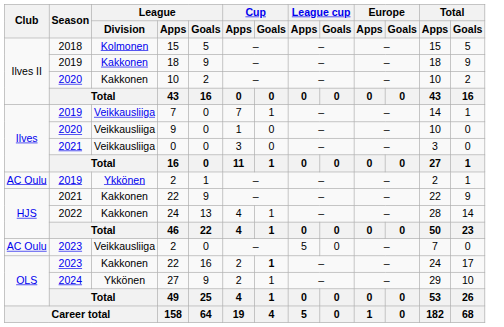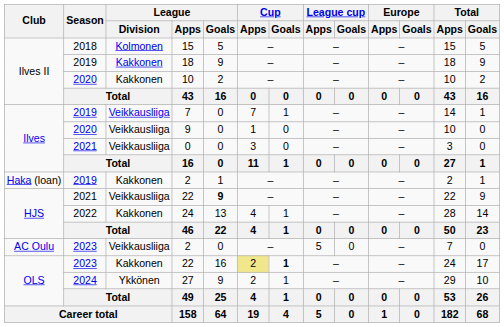 <table class="wikitable" style="text-align:center">
 <tr>
 <th rowspan="2">Club</th>
 <th rowspan="2">Season</th>
 <th colspan="3">League</th>
 <th colspan="2"><a href='#'>Cup</a></th>
 <th colspan="2"><a href='#'>League cup</a></th>
 <th colspan="2">Europe</th>
 <th colspan="2">Total</th>
 </tr>
 <tr>
 <th>Division</th>
 <th>Apps</th>
 <th>Goals</th>
 <th>Apps</th>
 <th>Goals</th>
 <th>Apps</th>
 <th>Goals</th>
 <th>Apps</th>
 <th>Goals</th>
 <th>Apps</th>
 <th>Goals</th>
 </tr>
 <tr>
 <td rowspan=4>Ilves II</td>
 <td>2018</td>
 <td><a href='#'>Kolmonen</a></td>
 <td>15</td>
 <td>5</td>
 <td colspan=2>–</td>
 <td colspan=2>–</td>
 <td colspan=2>–</td>
 <td>15</td>
 <td>5</td>
 </tr>
 <tr>
 <td>2019</td>
 <td><a href='#'>Kakkonen</a></td>
 <td>18</td>
 <td>9</td>
 <td colspan=2>–</td>
 <td colspan=2>–</td>
 <td colspan=2>–</td>
 <td>18</td>
 <td>9</td>
 </tr>
 <tr>
 <td><a href='#'>2020</a></td>
 <td>Kakkonen</td>
 <td>10</td>
 <td>2</td>
 <td colspan=2>–</td>
 <td colspan=2>–</td>
 <td colspan=2>–</td>
 <td>10</td>
 <td>2</td>
 </tr>
 <tr>
 <th colspan=2>Total</th>
 <th>43</th>
 <th>16</th>
 <th>0</th>
 <th>0</th>
 <th>0</th>
 <th>0</th>
 <th>0</th>
 <th>0</th>
 <th>43</th>
 <th>16</th>
 </tr>
 <tr>
 <td rowspan=4><a href='#'>Ilves</a></td>
 <td><a href='#'>2019</a></td>
 <td><a href='#'>Veikkausliiga</a></td>
 <td>7</td>
 <td>0</td>
 <td>7</td>
 <td>1</td>
 <td colspan=2>–</td>
 <td colspan=2>–</td>
 <td>14</td>
 <td>1</td>
 </tr>
 <tr>
 <td><a href='#'>2020</a></td>
 <td>Veikkausliiga</td>
 <td>9</td>
 <td>0</td>
 <td>1</td>
 <td>0</td>
 <td colspan=2>–</td>
 <td colspan=2>–</td>
 <td>10</td>
 <td>0</td>
 </tr>
 <tr>
 <td><a href='#'>2021</a></td>
 <td>Veikkausliiga</td>
 <td>0</td>
 <td>0</td>
 <td>3</td>
 <td>0</td>
 <td colspan=2>–</td>
 <td colspan=2>–</td>
 <td>3</td>
 <td>0</td>
 </tr>
 <tr>
 <th colspan=2>Total</th>
 <th>16</th>
 <th>0</th>
 <th>11</th>
 <th>1</th>
 <th>0</th>
 <th>0</th>
 <th>0</th>
 <th>0</th>
 <th>27</th>
 <th>1</th>
 </tr>
 <tr>
-<td><a href='#'>AC Oulu</a></td>
+<td><a href='#'>Haka</a> (loan)</td>
 <td><a href='#'>2019</a></td>
-<td><a href='#'>Ykkönen</a></td>
+<td>Kakkonen</td>
 <td>2</td>
 <td>1</td>
 <td colspan=2>–</td>
 <td colspan=2>–</td>
 <td colspan=2>–</td>
 <td>2</td>
 <td>1</td>
 </tr>
 <tr>
 <td rowspan=3><a href='#'>HJS</a></td>
 <td>2021</td>
-<td>Kakkonen</td>
+<td>Veikkausliiga</td>
 <td>22</td>
-<td>9</td>
+<td><strong>9</strong></td>
 <td colspan=2>–</td>
 <td colspan=2>–</td>
 <td colspan=2>–</td>
 <td>22</td>
 <td>9</td>
 </tr>
 <tr>
 <td>2022</td>
 <td>Kakkonen</td>
 <td>24</td>
 <td>13</td>
 <td>4</td>
 <td>1</td>
 <td colspan=2>–</td>
 <td colspan=2>–</td>
 <td>28</td>
 <td>14</td>
 </tr>
 <tr>
 <th colspan=2>Total</th>
 <th>46</th>
 <th>22</th>
 <th>4</th>
 <th>1</th>
 <th>0</th>
 <th>0</th>
 <th>0</th>
 <th>0</th>
 <th>50</th>
 <th>23</th>
 </tr>
 <tr>
 <td><a href='#'>AC Oulu</a></td>
 <td><a href='#'>2023</a></td>
 <td>Veikkausliiga</td>
 <td>2</td>
 <td>0</td>
 <td colspan=2>–</td>
 <td>5</td>
 <td>0</td>
 <td colspan=2>–</td>
 <td>7</td>
 <td>0</td>
 </tr>
 <tr>
 <td rowspan=3><a href='#'>OLS</a></td>
 <td><a href='#'>2023</a></td>
 <td>Kakkonen</td>
 <td>22</td>
 <td>16</td>
-<td>2</td>
+<td style="background: khaki;">2</td>
 <td><strong>1</strong></td>
 <td colspan=2>–</td>
 <td colspan=2>–</td>
 <td>24</td>
 <td>17</td>
 </tr>
 <tr>
 <td><a href='#'>2024</a></td>
 <td>Ykkönen</td>
 <td>27</td>
 <td>9</td>
 <td>2</td>
 <td>1</td>
 <td colspan=2>–</td>
 <td colspan=2>–</td>
 <td>29</td>
 <td>10</td>
 </tr>
 <tr>
 <th colspan=2>Total</th>
 <th>49</th>
 <th>25</th>
 <th>4</th>
 <th>1</th>
 <th>0</th>
 <th>0</th>
 <th>0</th>
 <th>0</th>
 <th>53</th>
 <th>26</th>
 </tr>
 <tr>
 <th colspan="3">Career total</th>
 <th>158</th>
 <th>64</th>
 <th>19</th>
 <th>4</th>
 <th>5</th>
 <th>0</th>
 <th>1</th>
 <th>0</th>
 <th>182</th>
 <th>68</th>
 </tr>
 </table>
